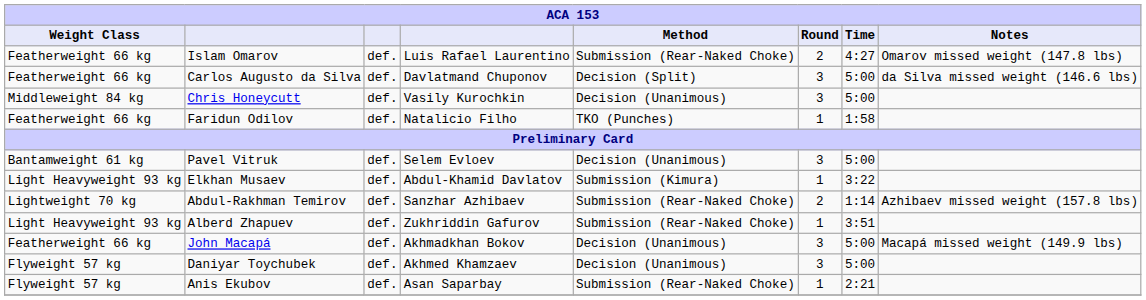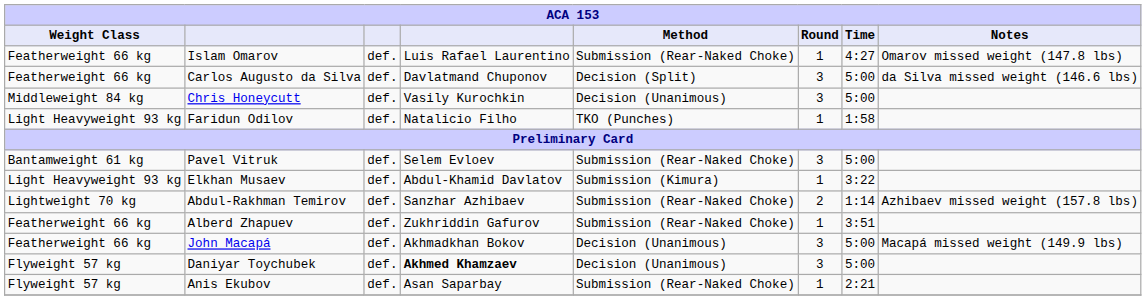 <table class="wikitable" style="font-size: 80%;">
 <tr>
 <th colspan="8" style="background-color: #ccf; color: #000080; text-align: center;"><strong>ACA 153</strong></th>
 </tr>
 <tr>
 <th colspan="1" style="background-color: #E6E8FA; color: #000000; text-align: center;">Weight Class</th>
 <th colspan="1" style="background-color: #E6E8FA; color: #000000; text-align: center;"></th>
 <th colspan="1" style="background-color: #E6E8FA; color: #000000; text-align: center;"></th>
 <th colspan="1" style="background-color: #E6E8FA; color: #000000; text-align: center;"></th>
 <th colspan="1" style="background-color: #E6E8FA; color: #000000; text-align: center;">Method</th>
 <th colspan="1" style="background-color: #E6E8FA; color: #000000; text-align: center;">Round</th>
 <th colspan="1" style="background-color: #E6E8FA; color: #000000; text-align: center;">Time</th>
 <th colspan="1" style="background-color: #E6E8FA; color: #000000; text-align: center;">Notes</th>
 </tr>
 <tr>
 <td>Featherweight 66 kg</td>
 <td> Islam Omarov</td>
 <td>def.</td>
 <td> Luis Rafael Laurentino</td>
 <td>Submission (Rear-Naked Choke)</td>
-<td align=center>2</td>
+<td align=center>1</td>
 <td align=center>4:27</td>
 <td>Omarov missed weight (147.8 lbs)</td>
 </tr>
 <tr>
 <td>Featherweight 66 kg</td>
 <td> Carlos Augusto da Silva</td>
 <td>def.</td>
 <td> Davlatmand Chuponov</td>
 <td>Decision (Split)</td>
 <td align=center>3</td>
 <td align=center>5:00</td>
 <td>da Silva missed weight (146.6 lbs)</td>
 </tr>
 <tr>
 <td>Middleweight 84 kg</td>
 <td> <a href='#'>Chris Honeycutt</a></td>
 <td>def.</td>
 <td> Vasily Kurochkin</td>
 <td>Decision (Unanimous)</td>
 <td align=center>3</td>
 <td align=center>5:00</td>
 <td></td>
 </tr>
 <tr>
-<td>Featherweight 66 kg</td>
+<td>Light Heavyweight 93 kg</td>
 <td> Faridun Odilov</td>
 <td>def.</td>
 <td> Natalicio Filho</td>
 <td>TKO (Punches)</td>
 <td align=center>1</td>
 <td align=center>1:58</td>
 <td></td>
 </tr>
 <tr>
 <th colspan="8" style="background-color: #ccf; color: #000080; text-align: center;"><strong>Preliminary Card</strong></th>
 </tr>
 <tr>
 <td>Bantamweight 61 kg</td>
 <td> Pavel Vitruk</td>
 <td>def.</td>
 <td> Selem Evloev</td>
-<td>Decision (Unanimous)</td>
+<td>Submission (Rear-Naked Choke)</td>
 <td align=center>3</td>
 <td align=center>5:00</td>
 <td></td>
 </tr>
 <tr>
 <td>Light Heavyweight 93 kg</td>
 <td> Elkhan Musaev</td>
 <td>def.</td>
 <td> Abdul-Khamid Davlatov</td>
 <td>Submission (Kimura)</td>
 <td align=center>1</td>
 <td align=center>3:22</td>
 <td></td>
 </tr>
 <tr>
 <td>Lightweight 70 kg</td>
 <td> Abdul-Rakhman Temirov</td>
 <td>def.</td>
 <td> Sanzhar Azhibaev</td>
 <td>Submission (Rear-Naked Choke)</td>
 <td align=center>2</td>
 <td align=center>1:14</td>
 <td>Azhibaev missed weight (157.8 lbs)</td>
 </tr>
 <tr>
-<td>Light Heavyweight 93 kg</td>
+<td>Featherweight 66 kg</td>
 <td> Alberd Zhapuev</td>
 <td>def.</td>
 <td> Zukhriddin Gafurov</td>
 <td>Submission (Rear-Naked Choke)</td>
 <td align=center>1</td>
 <td align=center>3:51</td>
 <td></td>
 </tr>
 <tr>
 <td>Featherweight 66 kg</td>
 <td> <a href='#'>John Macapá</a></td>
 <td>def.</td>
 <td> Akhmadkhan Bokov</td>
 <td>Decision (Unanimous)</td>
 <td align=center>3</td>
 <td align=center>5:00</td>
 <td>Macapá missed weight (149.9 lbs)</td>
 </tr>
 <tr>
 <td>Flyweight 57 kg</td>
 <td> Daniyar Toychubek</td>
 <td>def.</td>
-<td> Akhmed Khamzaev</td>
+<td><strong> Akhmed Khamzaev</strong></td>
 <td>Decision (Unanimous)</td>
 <td align=center>3</td>
 <td align=center>5:00</td>
 <td></td>
 </tr>
 <tr>
 <td>Flyweight 57 kg</td>
 <td> Anis Ekubov</td>
 <td>def.</td>
 <td> Asan Saparbay</td>
 <td>Submission (Rear-Naked Choke)</td>
 <td align=center>1</td>
 <td align=center>2:21</td>
 <td></td>
 </tr>
 <tr>
 </tr>
 </table>
